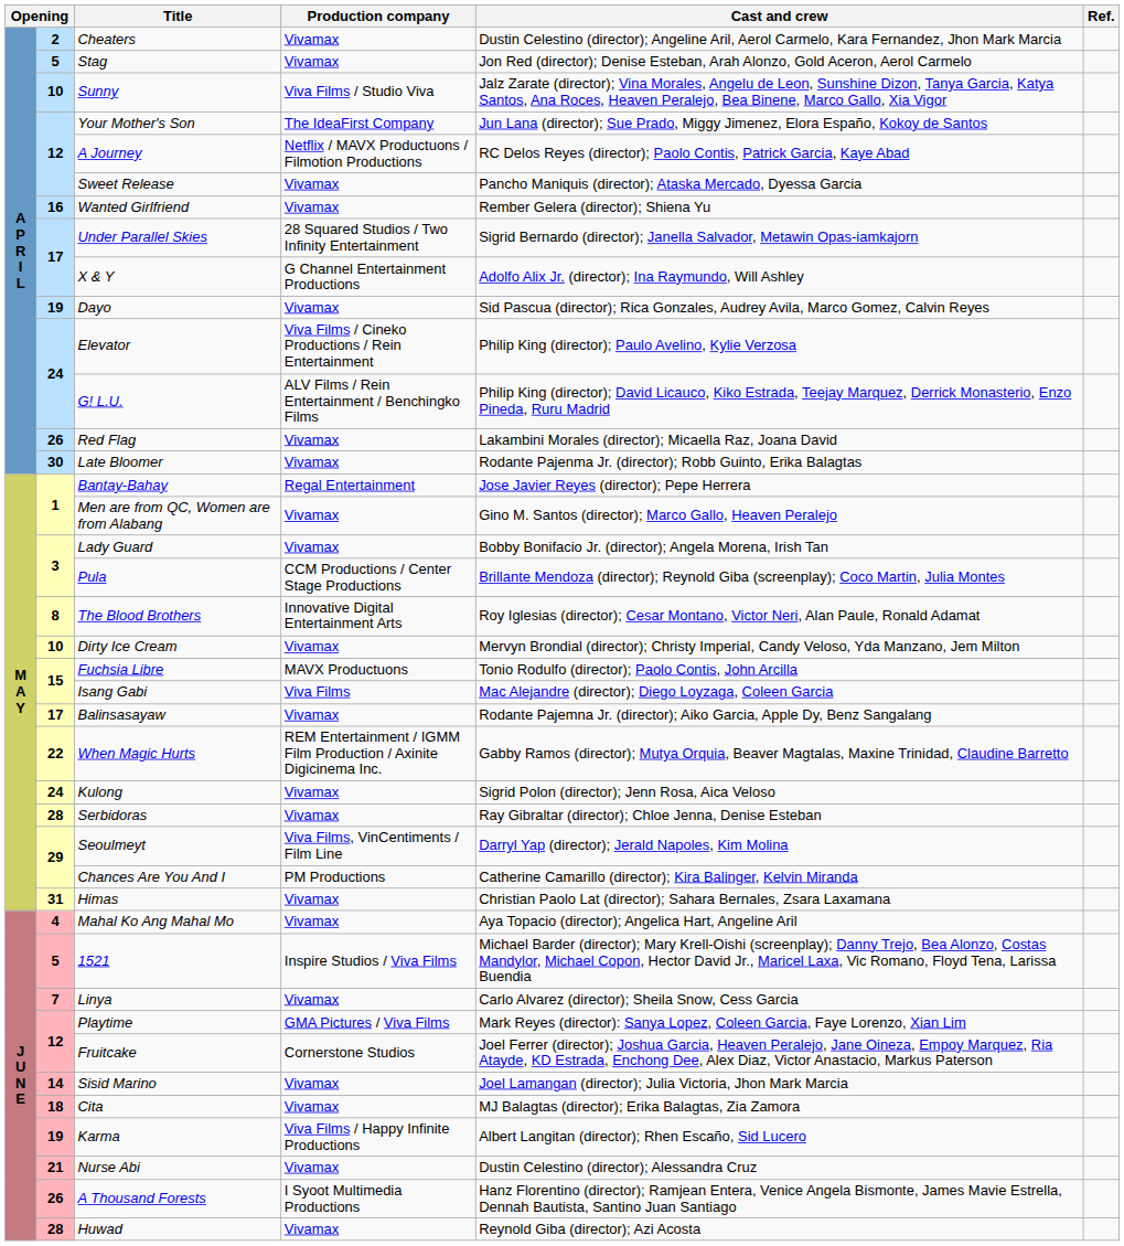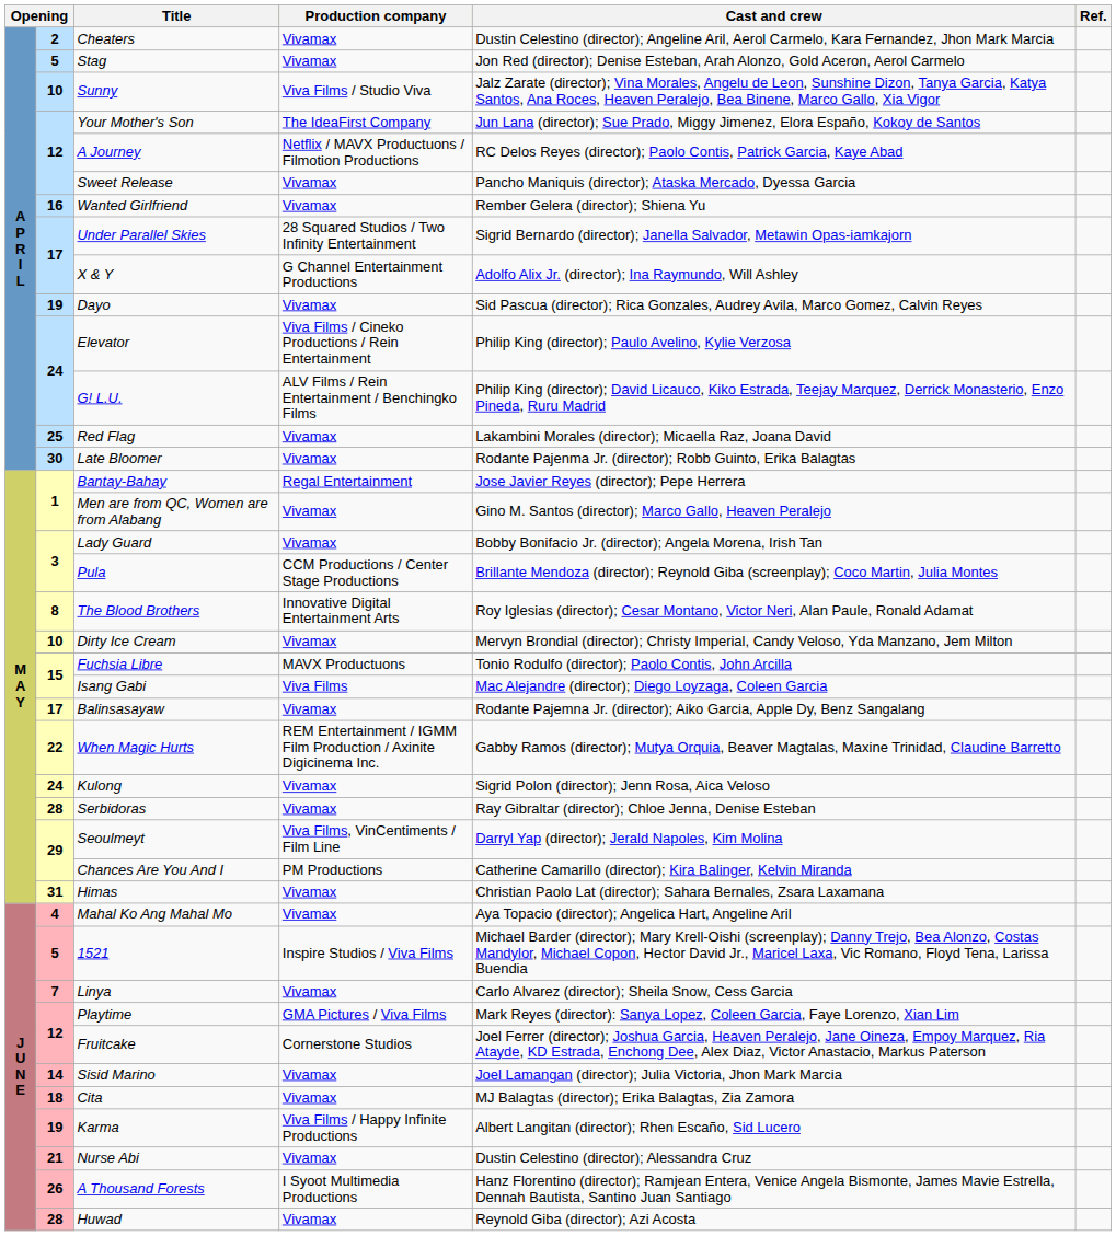 <table class="wikitable sortable">
 <tr style="background:#ffffba; text-align:center;">
 <th colspan="2" style="width:05%">Opening</th>
 <th style="width:17%">Title</th>
 <th style="width:16%">Production company</th>
 <th style="width:50%">Cast and crew</th>
 <th style="width:02%">Ref.</th>
 </tr>
 <tr>
 <th rowspan="14" style="text-align:center; background:#6698c6">A<br>P<br>R<br>I<br>L</th>
 <td style="text-align:center; background:#bae1ff"><strong>2</strong></td>
 <td><em>Cheaters</em></td>
 <td><a href='#'>Vivamax</a></td>
 <td>Dustin Celestino (director); Angeline Aril, Aerol Carmelo, Kara Fernandez, Jhon Mark Marcia</td>
 <td></td>
 </tr>
 <tr>
 <td style="text-align:center; background:#bae1ff"><strong>5</strong></td>
 <td><em>Stag</em></td>
 <td><a href='#'>Vivamax</a></td>
 <td>Jon Red (director); Denise Esteban, Arah Alonzo, Gold Aceron, Aerol Carmelo</td>
 <td></td>
 </tr>
 <tr>
 <td style="text-align:center; background:#bae1ff"><strong>10</strong></td>
 <td><em><a href='#'>Sunny</a></em></td>
 <td><a href='#'>Viva Films</a> / Studio Viva</td>
 <td>Jalz Zarate (director); <a href='#'>Vina Morales</a>, <a href='#'>Angelu de Leon</a>, <a href='#'>Sunshine Dizon</a>, <a href='#'>Tanya Garcia</a>, <a href='#'>Katya Santos</a>, <a href='#'>Ana Roces</a>, <a href='#'>Heaven Peralejo</a>, <a href='#'>Bea Binene</a>, <a href='#'>Marco Gallo</a>, <a href='#'>Xia Vigor</a></td>
 <td></td>
 </tr>
 <tr>
 <td rowspan="3" style="text-align:center; background:#bae1ff"><strong>12</strong></td>
 <td><em>Your Mother's Son</em></td>
 <td><a href='#'>The IdeaFirst Company</a></td>
 <td><a href='#'>Jun Lana</a> (director); <a href='#'>Sue Prado</a>, Miggy Jimenez, Elora Españo, <a href='#'>Kokoy de Santos</a></td>
 <td></td>
 </tr>
 <tr>
 <td><em><a href='#'>A Journey</a></em></td>
 <td><a href='#'>Netflix</a> / MAVX Productuons / Filmotion Productions</td>
 <td>RC Delos Reyes (director); <a href='#'>Paolo Contis</a>, <a href='#'>Patrick Garcia</a>, <a href='#'>Kaye Abad</a></td>
 <td></td>
 </tr>
 <tr>
 <td><em>Sweet Release</em></td>
 <td><a href='#'>Vivamax</a></td>
 <td>Pancho Maniquis (director); <a href='#'>Ataska Mercado</a>, Dyessa Garcia</td>
 <td></td>
 </tr>
 <tr>
 <td style="text-align:center; background:#bae1ff"><strong>16</strong></td>
 <td><em>Wanted Girlfriend</em></td>
 <td><a href='#'>Vivamax</a></td>
 <td>Rember Gelera (director); Shiena Yu</td>
 <td></td>
 </tr>
 <tr>
 <td rowspan="2" style="text-align:center; background:#bae1ff"><strong>17</strong></td>
 <td><em><a href='#'>Under Parallel Skies</a></em></td>
 <td>28 Squared Studios / Two Infinity Entertainment</td>
 <td>Sigrid Bernardo (director); <a href='#'>Janella Salvador</a>, <a href='#'>Metawin Opas-iamkajorn</a></td>
 <td></td>
 </tr>
 <tr>
 <td><em>X & Y</em></td>
 <td>G Channel Entertainment Productions</td>
 <td><a href='#'>Adolfo Alix Jr.</a> (director); <a href='#'>Ina Raymundo</a>, Will Ashley</td>
 <td></td>
 </tr>
 <tr>
 <td style="text-align:center; background:#bae1ff"><strong>19</strong></td>
 <td><em>Dayo</em></td>
 <td><a href='#'>Vivamax</a></td>
 <td>Sid Pascua (director); Rica Gonzales, Audrey Avila, Marco Gomez, Calvin Reyes</td>
 <td></td>
 </tr>
 <tr>
 <td rowspan="2" style="text-align:center; background:#bae1ff"><strong>24</strong></td>
 <td><em>Elevator</em></td>
 <td><a href='#'>Viva Films</a> / Cineko Productions / Rein Entertainment</td>
 <td>Philip King (director); <a href='#'>Paulo Avelino</a>, <a href='#'>Kylie Verzosa</a></td>
 <td></td>
 </tr>
 <tr>
 <td><em><a href='#'>G! L.U.</a></em></td>
 <td>ALV Films / Rein Entertainment / Benchingko Films</td>
 <td>Philip King (director); <a href='#'>David Licauco</a>, <a href='#'>Kiko Estrada</a>, <a href='#'>Teejay Marquez</a>, <a href='#'>Derrick Monasterio</a>, <a href='#'>Enzo Pineda</a>, <a href='#'>Ruru Madrid</a></td>
 <td></td>
 </tr>
 <tr>
-<td style="text-align:center; background:#bae1ff"><strong>26</strong></td>
+<td style="text-align:center; background:#bae1ff"><strong>25</strong></td>
 <td><em>Red Flag</em></td>
 <td><a href='#'>Vivamax</a></td>
 <td>Lakambini Morales (director); Micaella Raz, Joana David</td>
 <td></td>
 </tr>
 <tr>
 <td style="text-align:center; background:#bae1ff"><strong>30</strong></td>
 <td><em>Late Bloomer</em></td>
 <td><a href='#'>Vivamax</a></td>
 <td>Rodante Pajenma Jr. (director); Robb Guinto, Erika Balagtas</td>
 <td></td>
 </tr>
 <tr>
 <th rowspan="15" style="text-align:center; background:#d0d069">M<br>A<br>Y</th>
 <td rowspan="2" style="text-align:center; background:#ffffba"><strong>1</strong></td>
 <td><em><a href='#'>Bantay-Bahay</a></em></td>
 <td><a href='#'>Regal Entertainment</a></td>
 <td><a href='#'>Jose Javier Reyes</a> (director); Pepe Herrera</td>
 <td></td>
 </tr>
 <tr>
 <td><em>Men are from QC, Women are from Alabang</em></td>
 <td><a href='#'>Vivamax</a></td>
 <td>Gino M. Santos (director); <a href='#'>Marco Gallo</a>, <a href='#'>Heaven Peralejo</a></td>
 <td></td>
 </tr>
 <tr>
 <td rowspan="2" style="text-align:center; background:#ffffba"><strong>3</strong></td>
 <td><em>Lady Guard</em></td>
 <td><a href='#'>Vivamax</a></td>
 <td>Bobby Bonifacio Jr. (director); Angela Morena, Irish Tan</td>
 <td></td>
 </tr>
 <tr>
 <td><em><a href='#'>Pula</a></em></td>
 <td>CCM Productions / Center Stage Productions</td>
 <td><a href='#'>Brillante Mendoza</a> (director); Reynold Giba (screenplay); <a href='#'>Coco Martin</a>, <a href='#'>Julia Montes</a></td>
 <td></td>
 </tr>
 <tr>
 <td style="text-align:center; background:#ffffba"><strong>8</strong></td>
 <td><em><a href='#'>The Blood Brothers</a></em></td>
 <td>Innovative Digital Entertainment Arts</td>
 <td>Roy Iglesias (director); <a href='#'>Cesar Montano</a>, <a href='#'>Victor Neri</a>, Alan Paule, Ronald Adamat</td>
 <td></td>
 </tr>
 <tr>
 <td style="text-align:center; background:#ffffba"><strong>10</strong></td>
 <td><em>Dirty Ice Cream</em></td>
 <td><a href='#'>Vivamax</a></td>
 <td>Mervyn Brondial (director); Christy Imperial, Candy Veloso, Yda Manzano, Jem Milton</td>
 <td></td>
 </tr>
 <tr>
 <td rowspan="2" style="text-align:center; background:#ffffba"><strong>15</strong></td>
 <td><em><a href='#'>Fuchsia Libre</a></em></td>
 <td>MAVX Productuons</td>
 <td>Tonio Rodulfo (director); <a href='#'>Paolo Contis</a>, <a href='#'>John Arcilla</a></td>
 <td></td>
 </tr>
 <tr>
 <td><em>Isang Gabi</em></td>
 <td><a href='#'>Viva Films</a></td>
 <td><a href='#'>Mac Alejandre</a> (director); <a href='#'>Diego Loyzaga</a>, <a href='#'>Coleen Garcia</a></td>
 <td></td>
 </tr>
 <tr>
 <td style="text-align:center; background:#ffffba"><strong>17</strong></td>
 <td><em>Balinsasayaw</em></td>
 <td><a href='#'>Vivamax</a></td>
 <td>Rodante Pajemna Jr. (director); Aiko Garcia, Apple Dy, Benz Sangalang</td>
 <td></td>
 </tr>
 <tr>
 <td style="text-align:center; background:#ffffba"><strong>22</strong></td>
 <td><em><a href='#'>When Magic Hurts</a></em></td>
 <td>REM Entertainment /  IGMM Film Production / Axinite Digicinema Inc.</td>
 <td>Gabby Ramos (director); <a href='#'>Mutya Orquia</a>, Beaver Magtalas, Maxine Trinidad, <a href='#'>Claudine Barretto</a></td>
 <td></td>
 </tr>
 <tr>
 <td style="text-align:center; background:#ffffba"><strong>24</strong></td>
 <td><em>Kulong</em></td>
 <td><a href='#'>Vivamax</a></td>
 <td>Sigrid Polon (director); Jenn Rosa, Aica Veloso</td>
 <td></td>
 </tr>
 <tr>
 <td style="text-align:center; background:#ffffba"><strong>28</strong></td>
 <td><em>Serbidoras</em></td>
 <td><a href='#'>Vivamax</a></td>
 <td>Ray Gibraltar (director); Chloe Jenna, Denise Esteban</td>
 <td></td>
 </tr>
 <tr>
 <td rowspan="2" style="text-align:center; background:#ffffba"><strong>29</strong></td>
 <td><em>Seoulmeyt</em></td>
 <td><a href='#'>Viva Films</a>, VinCentiments / Film Line</td>
 <td><a href='#'>Darryl Yap</a> (director); <a href='#'>Jerald Napoles</a>, <a href='#'>Kim Molina</a></td>
 <td></td>
 </tr>
 <tr>
 <td><em>Chances Are You And I</em></td>
 <td>PM Productions</td>
 <td>Catherine Camarillo (director); <a href='#'>Kira Balinger</a>, <a href='#'>Kelvin Miranda</a></td>
 <td></td>
 </tr>
 <tr>
 <td style="text-align:center; background:#ffffba"><strong>31</strong></td>
 <td><em>Himas</em></td>
 <td><a href='#'>Vivamax</a></td>
 <td>Christian Paolo Lat (director); Sahara Bernales, Zsara Laxamana</td>
 <td></td>
 </tr>
 <tr>
 <th rowspan="11" style="text-align:center; background:#c47a81">J<br>U<br>N<br>E</th>
 <td style="text-align:center; background:#ffb3ba"><strong>4</strong></td>
 <td><em>Mahal Ko Ang Mahal Mo</em></td>
 <td><a href='#'>Vivamax</a></td>
 <td>Aya Topacio (director); Angelica Hart, Angeline Aril</td>
 <td></td>
 </tr>
 <tr>
 <td style="text-align:center; background:#ffb3ba"><strong>5</strong></td>
 <td><em><a href='#'>1521</a></em></td>
 <td>Inspire Studios / <a href='#'>Viva Films</a></td>
 <td>Michael Barder (director); Mary Krell-Oishi (screenplay); <a href='#'>Danny Trejo</a>, <a href='#'>Bea Alonzo</a>, <a href='#'>Costas Mandylor</a>, <a href='#'>Michael Copon</a>, Hector David Jr., <a href='#'>Maricel Laxa</a>, Vic Romano, Floyd Tena, Larissa Buendia</td>
 <td></td>
 </tr>
 <tr>
 <td style="text-align:center; background:#ffb3ba"><strong>7</strong></td>
 <td><em>Linya</em></td>
 <td><a href='#'>Vivamax</a></td>
 <td>Carlo Alvarez (director); Sheila Snow, Cess Garcia</td>
 <td></td>
 </tr>
 <tr>
 <td rowspan="2" style="text-align:center; background:#ffb3ba"><strong>12</strong></td>
 <td><em>Playtime</em></td>
 <td><a href='#'>GMA Pictures</a> / <a href='#'>Viva Films</a></td>
 <td>Mark Reyes (director): <a href='#'>Sanya Lopez</a>, <a href='#'>Coleen Garcia</a>, Faye Lorenzo, <a href='#'>Xian Lim</a></td>
 <td></td>
 </tr>
 <tr>
 <td><em>Fruitcake</em></td>
 <td>Cornerstone Studios</td>
 <td>Joel Ferrer (director); <a href='#'>Joshua Garcia</a>, <a href='#'>Heaven Peralejo</a>, <a href='#'>Jane Oineza</a>, <a href='#'>Empoy Marquez</a>, <a href='#'>Ria Atayde</a>, <a href='#'>KD Estrada</a>, <a href='#'>Enchong Dee</a>, Alex Diaz, Victor Anastacio, Markus Paterson</td>
 <td></td>
 </tr>
 <tr>
 <td style="text-align:center; background:#ffb3ba"><strong>14</strong></td>
 <td><em>Sisid Marino</em></td>
 <td><a href='#'>Vivamax</a></td>
 <td><a href='#'>Joel Lamangan</a> (director); Julia Victoria, Jhon Mark Marcia</td>
 <td></td>
 </tr>
 <tr>
 <td style="text-align:center; background:#ffb3ba"><strong>18</strong></td>
 <td><em>Cita</em></td>
 <td><a href='#'>Vivamax</a></td>
 <td>MJ Balagtas (director); Erika Balagtas, Zia Zamora</td>
 <td></td>
 </tr>
 <tr>
 <td style="text-align:center; background:#ffb3ba"><strong>19</strong></td>
 <td><em>Karma</em></td>
 <td><a href='#'>Viva Films</a> / Happy Infinite Productions</td>
 <td>Albert Langitan (director); Rhen Escaño, <a href='#'>Sid Lucero</a></td>
 <td></td>
 </tr>
 <tr>
 <td style="text-align:center; background:#ffb3ba"><strong>21</strong></td>
 <td><em>Nurse Abi</em></td>
 <td><a href='#'>Vivamax</a></td>
 <td>Dustin Celestino (director); Alessandra Cruz</td>
 <td></td>
 </tr>
 <tr>
 <td style="text-align:center; background:#ffb3ba"><strong>26</strong></td>
 <td><em><a href='#'>A Thousand Forests</a></em></td>
 <td>I Syoot Multimedia Productions</td>
 <td>Hanz Florentino (director); Ramjean Entera, Venice Angela Bismonte, James Mavie Estrella, Dennah Bautista, Santino Juan Santiago</td>
 <td></td>
 </tr>
 <tr>
 <td style="text-align:center; background:#ffb3ba"><strong>28</strong></td>
 <td><em>Huwad</em></td>
 <td><a href='#'>Vivamax</a></td>
 <td>Reynold Giba (director); Azi Acosta</td>
 <td></td>
 </tr>
 </table>
